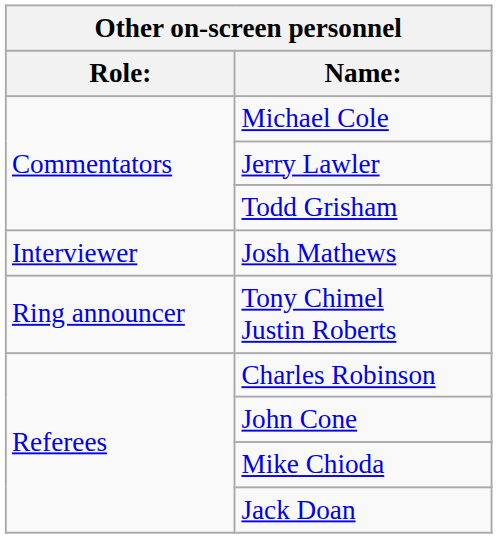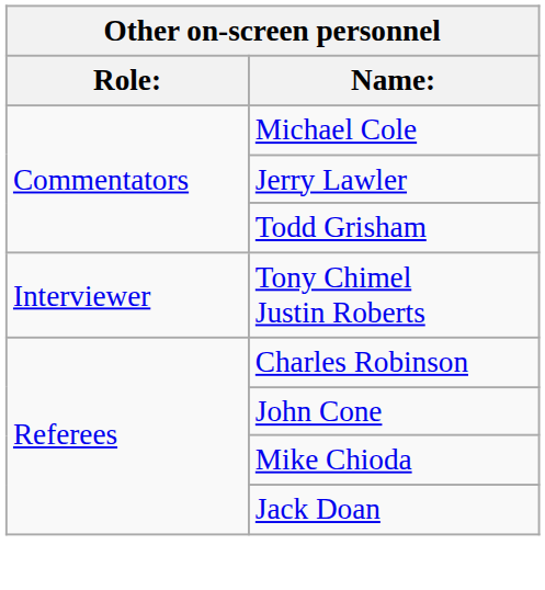 <table align="right" class="wikitable" style="border:1px; font-size:90%; margin-left:1em;">
 <tr>
 <th colspan=2 width=250>Other on-screen personnel</th>
 </tr>
 <tr>
 <th>Role:</th>
 <th>Name:</th>
 </tr>
 <tr>
 <td rowspan=3><a href='#'>Commentators</a></td>
 <td><a href='#'>Michael Cole</a></td>
 </tr>
 <tr>
 <td><a href='#'>Jerry Lawler</a></td>
 </tr>
 <tr>
 <td><a href='#'>Todd Grisham</a></td>
 </tr>
 <tr>
 <td><a href='#'>Interviewer</a></td>
-<td><a href='#'>Josh Mathews</a></td>
-</tr>
-<tr>
-<td><a href='#'>Ring announcer</a></td>
 <td><a href='#'>Tony Chimel</a><br><a href='#'>Justin Roberts</a></td>
 </tr>
 <tr>
 <td rowspan=4><a href='#'>Referees</a></td>
 <td><a href='#'>Charles Robinson</a></td>
 </tr>
 <tr>
 <td><a href='#'>John Cone</a></td>
 </tr>
 <tr>
 <td><a href='#'>Mike Chioda</a></td>
 </tr>
 <tr>
 <td><a href='#'>Jack Doan</a></td>
 </tr>
 </table>
